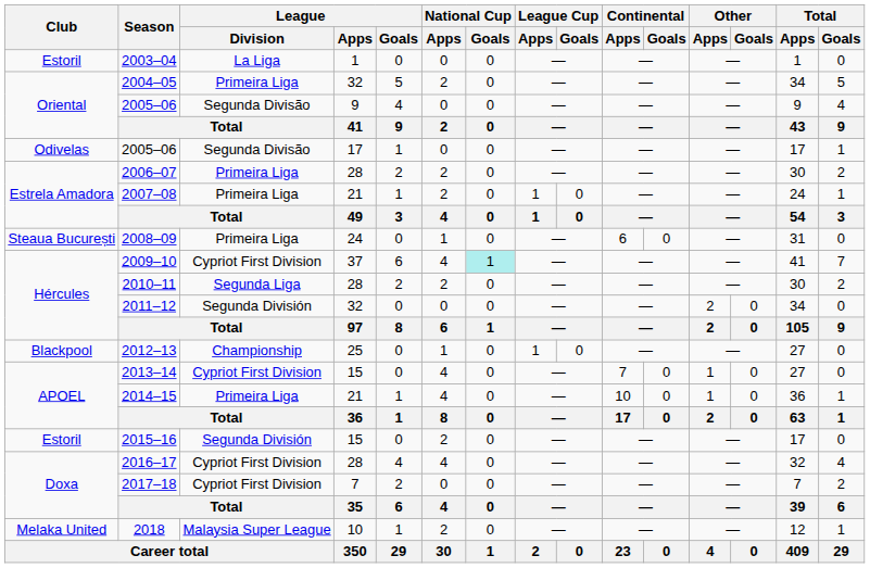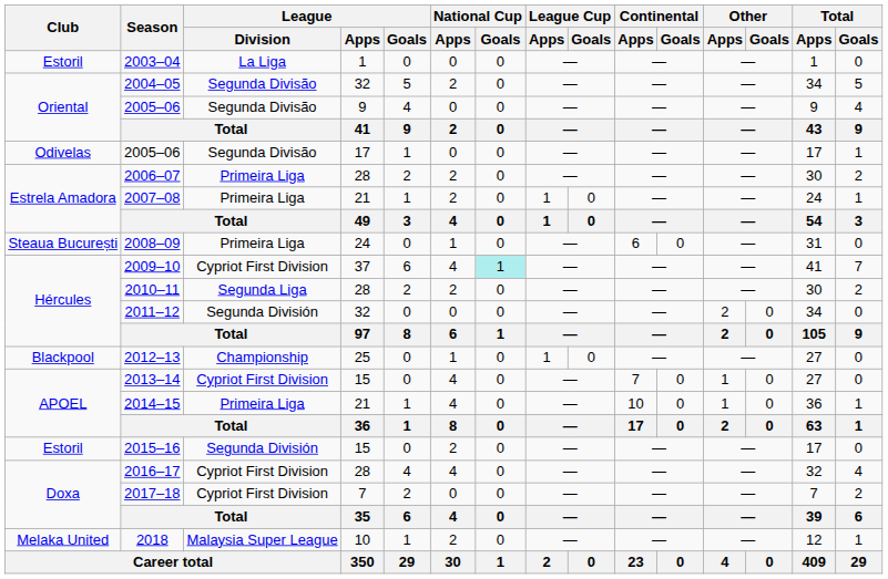 <table class="wikitable" style="text-align: center;">
 <tr>
 <th rowspan="2">Club</th>
 <th rowspan="2">Season</th>
 <th colspan="3">League</th>
 <th colspan="2">National Cup</th>
 <th colspan="2">League Cup</th>
 <th colspan="2">Continental</th>
 <th colspan="2">Other</th>
 <th colspan="2">Total</th>
 </tr>
 <tr>
 <th>Division</th>
 <th>Apps</th>
 <th>Goals</th>
 <th>Apps</th>
 <th>Goals</th>
 <th>Apps</th>
 <th>Goals</th>
 <th>Apps</th>
 <th>Goals</th>
 <th>Apps</th>
 <th>Goals</th>
 <th>Apps</th>
 <th>Goals</th>
 </tr>
 <tr>
 <td rowspan="1" valign="center"><a href='#'>Estoril</a></td>
 <td><a href='#'>2003–04</a></td>
 <td><a href='#'>La Liga</a></td>
 <td>1</td>
 <td>0</td>
 <td>0</td>
 <td>0</td>
 <td colspan="2">—</td>
 <td colspan="2">—</td>
 <td colspan="2">—</td>
 <td>1</td>
 <td>0</td>
 </tr>
 <tr>
 <td rowspan="3" valign="center"><a href='#'>Oriental</a></td>
 <td><a href='#'>2004–05</a></td>
-<td><a href='#'>Primeira Liga</a></td>
+<td><a href='#'>Segunda Divisão</a></td>
 <td>32</td>
 <td>5</td>
 <td>2</td>
 <td>0</td>
 <td colspan="2">—</td>
 <td colspan="2">—</td>
 <td colspan="2">—</td>
 <td>34</td>
 <td>5</td>
 </tr>
 <tr>
 <td><a href='#'>2005–06</a></td>
 <td>Segunda Divisão</td>
 <td>9</td>
 <td>4</td>
 <td>0</td>
 <td>0</td>
 <td colspan="2">—</td>
 <td colspan="2">—</td>
 <td colspan="2">—</td>
 <td>9</td>
 <td>4</td>
 </tr>
 <tr>
 <th colspan="2">Total</th>
 <th>41</th>
 <th>9</th>
 <th>2</th>
 <th>0</th>
 <th colspan="2">—</th>
 <th colspan="2">—</th>
 <th colspan="2">—</th>
 <th>43</th>
 <th>9</th>
 </tr>
 <tr>
 <td rowspan="1" valign="center"><a href='#'>Odivelas</a></td>
 <td>2005–06</td>
 <td>Segunda Divisão</td>
 <td>17</td>
 <td>1</td>
 <td>0</td>
 <td>0</td>
 <td colspan="2">—</td>
 <td colspan="2">—</td>
 <td colspan="2">—</td>
 <td>17</td>
 <td>1</td>
 </tr>
 <tr>
 <td rowspan="3" valign="center"><a href='#'>Estrela Amadora</a></td>
 <td><a href='#'>2006–07</a></td>
 <td><a href='#'>Primeira Liga</a></td>
 <td>28</td>
 <td>2</td>
 <td>2</td>
 <td>0</td>
 <td colspan="2">—</td>
 <td colspan="2">—</td>
 <td colspan="2">—</td>
 <td>30</td>
 <td>2</td>
 </tr>
 <tr>
 <td><a href='#'>2007–08</a></td>
 <td>Primeira Liga</td>
 <td>21</td>
 <td>1</td>
 <td>2</td>
 <td>0</td>
 <td>1</td>
 <td>0</td>
 <td colspan="2">—</td>
 <td colspan="2">—</td>
 <td>24</td>
 <td>1</td>
 </tr>
 <tr>
 <th colspan="2">Total</th>
 <th>49</th>
 <th>3</th>
 <th>4</th>
 <th>0</th>
 <th>1</th>
 <th>0</th>
 <th colspan="2">—</th>
 <th colspan="2">—</th>
 <th>54</th>
 <th>3</th>
 </tr>
 <tr>
 <td rowspan="1" valign="center"><a href='#'>Steaua București</a></td>
 <td><a href='#'>2008–09</a></td>
 <td>Primeira Liga</td>
 <td>24</td>
 <td>0</td>
 <td>1</td>
 <td>0</td>
 <td colspan="2">—</td>
 <td>6</td>
 <td>0</td>
 <td colspan="2">—</td>
 <td>31</td>
 <td>0</td>
 </tr>
 <tr>
 <td rowspan="4" valign="center"><a href='#'>Hércules</a></td>
 <td><a href='#'>2009–10</a></td>
 <td>Cypriot First Division</td>
 <td>37</td>
 <td>6</td>
 <td>4</td>
 <td style="background: paleturquoise;">1</td>
 <td colspan="2">—</td>
 <td colspan="2">—</td>
 <td colspan="2">—</td>
 <td>41</td>
 <td>7</td>
 </tr>
 <tr>
 <td><a href='#'>2010–11</a></td>
 <td><a href='#'>Segunda Liga</a></td>
 <td>28</td>
 <td>2</td>
 <td>2</td>
 <td>0</td>
 <td colspan="2">—</td>
 <td colspan="2">—</td>
 <td colspan="2">—</td>
 <td>30</td>
 <td>2</td>
 </tr>
 <tr>
 <td><a href='#'>2011–12</a></td>
 <td>Segunda División</td>
 <td>32</td>
 <td>0</td>
 <td>0</td>
 <td>0</td>
 <td colspan="2">—</td>
 <td colspan="2">—</td>
 <td>2</td>
 <td>0</td>
 <td>34</td>
 <td>0</td>
 </tr>
 <tr>
 <th colspan="2">Total</th>
 <th>97</th>
 <th>8</th>
 <th>6</th>
 <th>1</th>
 <th colspan="2">—</th>
 <th colspan="2">—</th>
 <th>2</th>
 <th>0</th>
 <th>105</th>
 <th>9</th>
 </tr>
 <tr>
 <td rowspan="1" valign="center"><a href='#'>Blackpool</a></td>
 <td><a href='#'>2012–13</a></td>
 <td><a href='#'>Championship</a></td>
 <td>25</td>
 <td>0</td>
 <td>1</td>
 <td>0</td>
 <td>1</td>
 <td>0</td>
 <td colspan="2">—</td>
 <td colspan="2">—</td>
 <td>27</td>
 <td>0</td>
 </tr>
 <tr>
 <td rowspan="3" valign="center"><a href='#'>APOEL</a></td>
 <td><a href='#'>2013–14</a></td>
 <td><a href='#'>Cypriot First Division</a></td>
 <td>15</td>
 <td>0</td>
 <td>4</td>
 <td>0</td>
 <td colspan="2">—</td>
 <td>7</td>
 <td>0</td>
 <td>1</td>
 <td>0</td>
 <td>27</td>
 <td>0</td>
 </tr>
 <tr>
 <td><a href='#'>2014–15</a></td>
 <td><a href='#'>Primeira Liga</a></td>
 <td>21</td>
 <td>1</td>
 <td>4</td>
 <td>0</td>
 <td colspan="2">—</td>
 <td>10</td>
 <td>0</td>
 <td>1</td>
 <td>0</td>
 <td>36</td>
 <td>1</td>
 </tr>
 <tr>
 <th colspan="2">Total</th>
 <th>36</th>
 <th>1</th>
 <th>8</th>
 <th>0</th>
 <th colspan="2">—</th>
 <th>17</th>
 <th>0</th>
 <th>2</th>
 <th>0</th>
 <th>63</th>
 <th>1</th>
 </tr>
 <tr>
 <td rowspan="1" valign="center"><a href='#'>Estoril</a></td>
 <td><a href='#'>2015–16</a></td>
 <td><a href='#'>Segunda División</a></td>
 <td>15</td>
 <td>0</td>
 <td>2</td>
 <td>0</td>
 <td colspan="2">—</td>
 <td colspan="2">—</td>
 <td colspan="2">—</td>
 <td>17</td>
 <td>0</td>
 </tr>
 <tr>
 <td rowspan="3" valign="center"><a href='#'>Doxa</a></td>
 <td><a href='#'>2016–17</a></td>
 <td>Cypriot First Division</td>
 <td>28</td>
 <td>4</td>
 <td>4</td>
 <td>0</td>
 <td colspan="2">—</td>
 <td colspan="2">—</td>
 <td colspan="2">—</td>
 <td>32</td>
 <td>4</td>
 </tr>
 <tr>
 <td><a href='#'>2017–18</a></td>
 <td>Cypriot First Division</td>
 <td>7</td>
 <td>2</td>
 <td>0</td>
 <td>0</td>
 <td colspan="2">—</td>
 <td colspan="2">—</td>
 <td colspan="2">—</td>
 <td>7</td>
 <td>2</td>
 </tr>
 <tr>
 <th colspan="2">Total</th>
 <th>35</th>
 <th>6</th>
 <th>4</th>
 <th>0</th>
 <th colspan="2">—</th>
 <th colspan="2">—</th>
 <th colspan="2">—</th>
 <th>39</th>
 <th>6</th>
 </tr>
 <tr>
 <td><a href='#'>Melaka United</a></td>
 <td><a href='#'>2018</a></td>
 <td><a href='#'>Malaysia Super League</a></td>
 <td>10</td>
 <td>1</td>
 <td>2</td>
 <td>0</td>
 <td colspan="2">—</td>
 <td colspan="2">—</td>
 <td colspan="2">—</td>
 <td>12</td>
 <td>1</td>
 </tr>
 <tr>
 <th colspan="3">Career total</th>
 <th>350</th>
 <th>29</th>
 <th>30</th>
 <th>1</th>
 <th>2</th>
 <th>0</th>
 <th>23</th>
 <th>0</th>
 <th>4</th>
 <th>0</th>
 <th>409</th>
 <th>29</th>
 </tr>
 </table>
